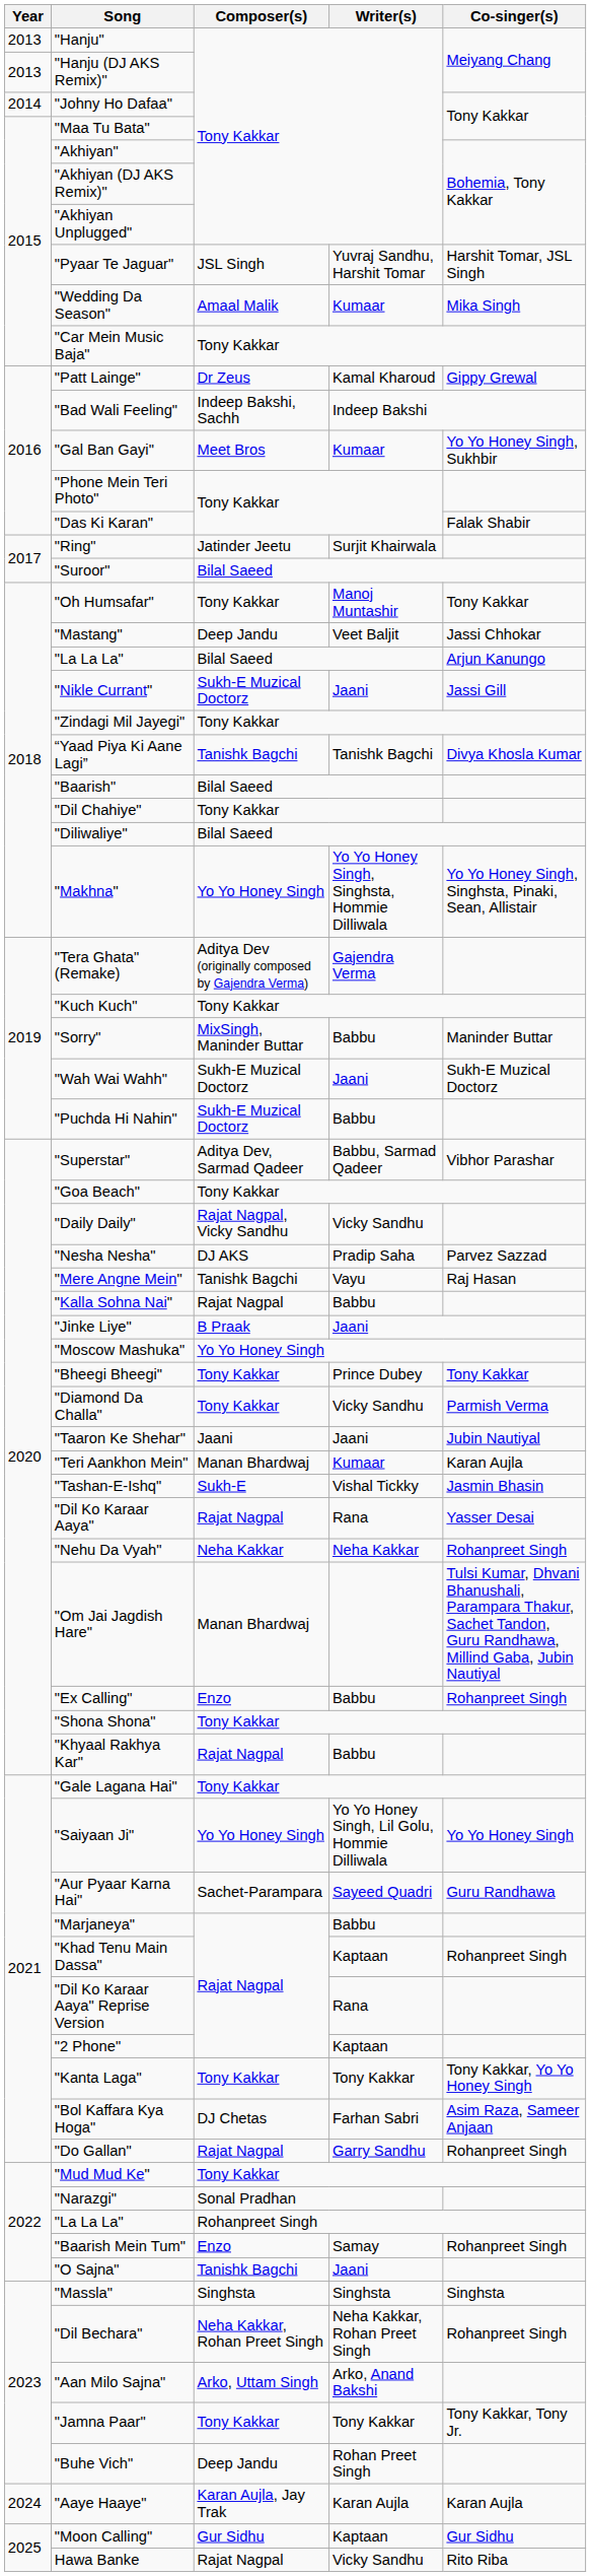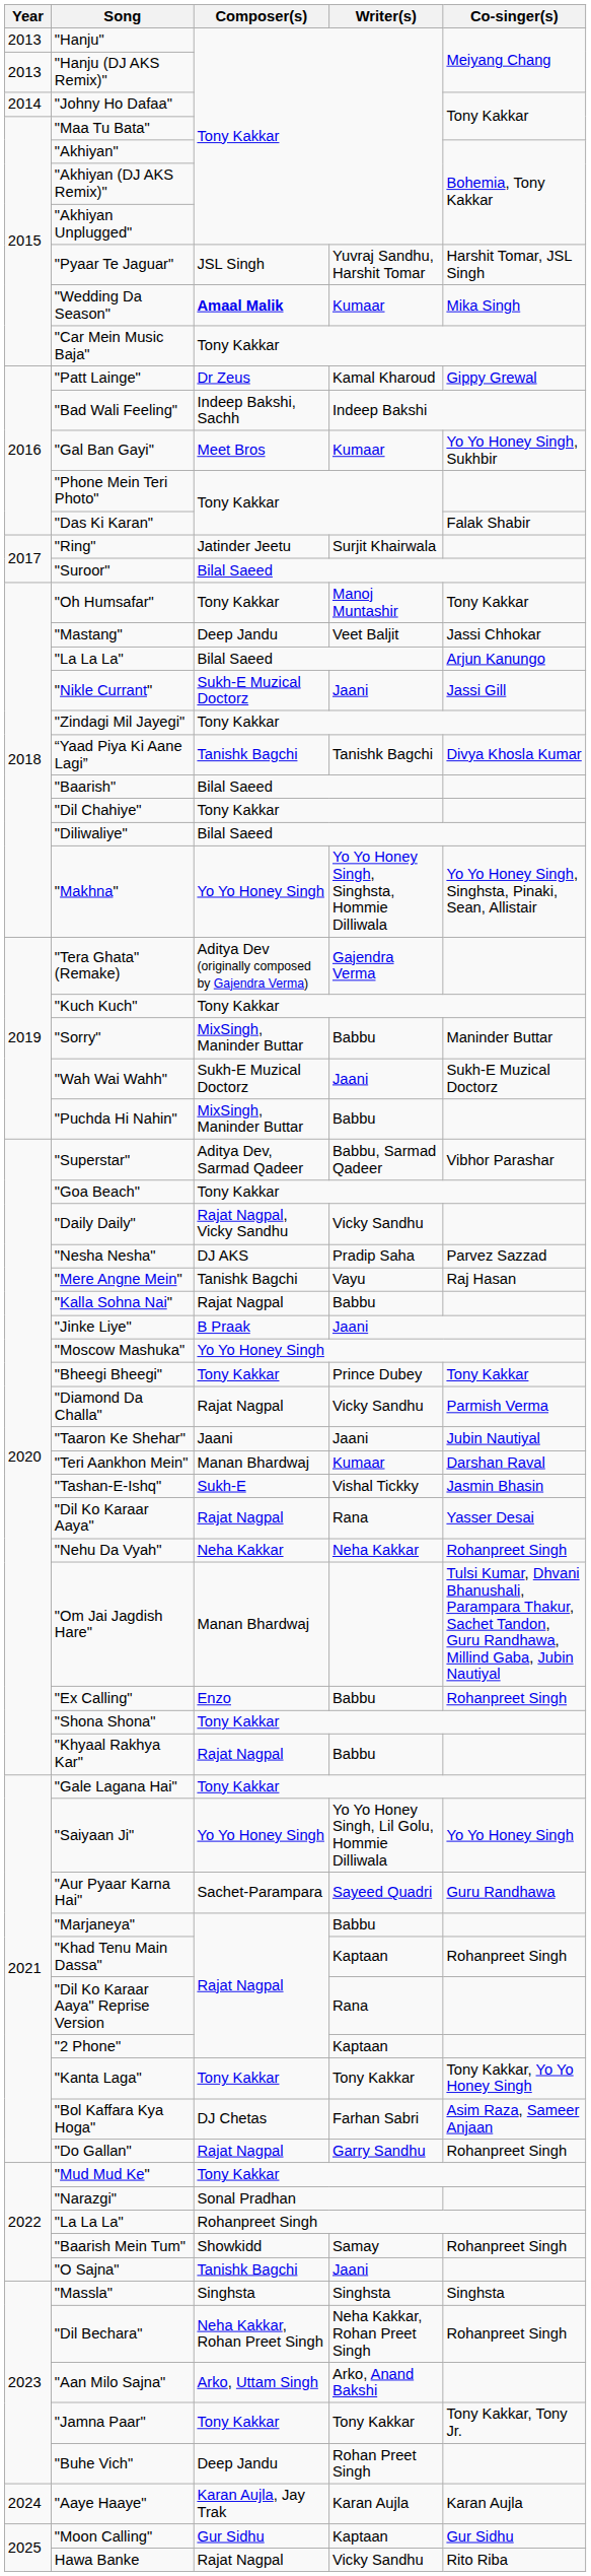 <table class="wikitable plainrowheaders" width="100%">
 <tr>
 <th width="5%">Year</th>
 <th width="20%">Song</th>
 <th width="19%">Composer(s)</th>
 <th width="16%">Writer(s)</th>
 <th width="20%">Co-singer(s)</th>
 </tr>
 <tr>
 <td>2013</td>
 <td>"Hanju"</td>
 <td colspan="2" rowspan="7"><a href='#'>Tony Kakkar</a></td>
 <td rowspan="2"><a href='#'>Meiyang Chang</a></td>
 </tr>
 <tr>
 <td>2013</td>
 <td>"Hanju (DJ AKS Remix)"</td>
 </tr>
 <tr>
 <td>2014</td>
 <td>"Johny Ho Dafaa"</td>
 <td rowspan="2">Tony Kakkar</td>
 </tr>
 <tr>
 <td rowspan="7">2015</td>
 <td>"Maa Tu Bata"</td>
 </tr>
 <tr>
 <td>"Akhiyan"</td>
 <td rowspan="3"><a href='#'>Bohemia</a>, Tony Kakkar</td>
 </tr>
 <tr>
 <td>"Akhiyan (DJ AKS Remix)"</td>
 </tr>
 <tr>
 <td>"Akhiyan Unplugged"</td>
 </tr>
 <tr>
 <td>"Pyaar Te Jaguar"</td>
 <td>JSL Singh</td>
 <td>Yuvraj Sandhu, Harshit Tomar</td>
 <td>Harshit Tomar, JSL Singh</td>
 </tr>
 <tr>
 <td>"Wedding Da Season"</td>
-<td><a href='#'>Amaal Malik</a></td>
+<td><strong><a href='#'>Amaal Malik</a></strong></td>
 <td><a href='#'>Kumaar</a></td>
 <td><a href='#'>Mika Singh</a></td>
 </tr>
 <tr>
 <td>"Car Mein Music Baja"</td>
 <td colspan="3">Tony Kakkar</td>
 </tr>
 <tr>
 <td rowspan="5">2016</td>
 <td>"Patt Lainge"</td>
 <td><a href='#'>Dr Zeus</a></td>
 <td>Kamal Kharoud</td>
 <td><a href='#'>Gippy Grewal</a></td>
 </tr>
 <tr>
 <td>"Bad Wali Feeling"</td>
 <td>Indeep Bakshi, Sachh</td>
 <td colspan="2">Indeep Bakshi</td>
 </tr>
 <tr>
 <td>"Gal Ban Gayi"</td>
 <td><a href='#'>Meet Bros</a></td>
 <td><a href='#'>Kumaar</a></td>
 <td><a href='#'>Yo Yo Honey Singh</a>, Sukhbir</td>
 </tr>
 <tr>
 <td>"Phone Mein Teri Photo"</td>
 <td colspan="2" rowspan="2">Tony Kakkar</td>
 <td></td>
 </tr>
 <tr>
 <td>"Das Ki Karan"</td>
 <td>Falak Shabir</td>
 </tr>
 <tr>
 <td rowspan="2">2017</td>
 <td>"Ring"</td>
 <td>Jatinder Jeetu</td>
 <td>Surjit Khairwala</td>
 <td></td>
 </tr>
 <tr>
 <td>"Suroor"</td>
 <td colspan="3"><a href='#'>Bilal Saeed</a></td>
 </tr>
 <tr>
 <td rowspan="10">2018</td>
 <td>"Oh Humsafar"</td>
 <td>Tony Kakkar</td>
 <td><a href='#'>Manoj Muntashir</a></td>
 <td>Tony Kakkar</td>
 </tr>
 <tr>
 <td>"Mastang"</td>
 <td>Deep Jandu</td>
 <td>Veet Baljit</td>
 <td>Jassi Chhokar</td>
 </tr>
 <tr>
 <td>"La La La"</td>
 <td colspan="2">Bilal Saeed</td>
 <td><a href='#'>Arjun Kanungo</a></td>
 </tr>
 <tr>
 <td>"<a href='#'>Nikle Currant</a>"</td>
 <td><a href='#'>Sukh-E Muzical Doctorz</a></td>
 <td><a href='#'>Jaani</a></td>
 <td><a href='#'>Jassi Gill</a></td>
 </tr>
 <tr>
 <td>"Zindagi Mil Jayegi"</td>
 <td colspan="3">Tony Kakkar</td>
 </tr>
 <tr>
 <td>“Yaad Piya Ki Aane Lagi”</td>
 <td><a href='#'>Tanishk Bagchi</a></td>
 <td>Tanishk Bagchi</td>
 <td><a href='#'>Divya Khosla Kumar</a></td>
 </tr>
 <tr>
 <td>"Baarish"</td>
 <td colspan="2">Bilal Saeed</td>
 <td></td>
 </tr>
 <tr>
 <td>"Dil Chahiye"</td>
 <td colspan="2">Tony Kakkar</td>
 <td></td>
 </tr>
 <tr>
 <td>"Diliwaliye"</td>
 <td colspan="3">Bilal Saeed</td>
 </tr>
 <tr>
 <td>"<a href='#'>Makhna</a>"</td>
 <td><a href='#'>Yo Yo Honey Singh</a></td>
 <td><a href='#'>Yo Yo Honey Singh</a>, Singhsta, Hommie Dilliwala</td>
 <td><a href='#'>Yo Yo Honey Singh</a>, Singhsta, Pinaki, Sean, Allistair</td>
 </tr>
 <tr>
 <td rowspan="5">2019</td>
 <td>"Tera Ghata" (Remake)</td>
 <td>Aditya Dev<br><small>(originally composed by <a href='#'>Gajendra Verma</a>)</small></td>
 <td><a href='#'>Gajendra Verma</a></td>
 <td></td>
 </tr>
 <tr>
 <td>"Kuch Kuch"</td>
 <td colspan="3">Tony Kakkar</td>
 </tr>
 <tr>
 <td>"Sorry"</td>
 <td><a href='#'>MixSingh</a>, Maninder Buttar</td>
 <td>Babbu</td>
 <td>Maninder Buttar</td>
 </tr>
 <tr>
 <td>"Wah Wai Wahh"</td>
 <td>Sukh-E Muzical Doctorz</td>
 <td><a href='#'>Jaani</a></td>
 <td>Sukh-E Muzical Doctorz</td>
 </tr>
 <tr>
 <td>"Puchda Hi Nahin"</td>
-<td><a href='#'>Sukh-E Muzical Doctorz</a></td>
+<td><a href='#'>MixSingh</a>, Maninder Buttar</td>
 <td>Babbu</td>
 <td></td>
 </tr>
 <tr>
 <td rowspan="19">2020</td>
 <td>"Superstar"</td>
 <td>Aditya Dev, Sarmad Qadeer</td>
 <td>Babbu, Sarmad Qadeer</td>
 <td>Vibhor Parashar</td>
 </tr>
 <tr>
 <td>"Goa Beach"</td>
 <td colspan="3">Tony Kakkar</td>
 </tr>
 <tr>
 <td>"Daily Daily"</td>
 <td><a href='#'>Rajat Nagpal</a>, Vicky Sandhu</td>
 <td>Vicky Sandhu</td>
 <td></td>
 </tr>
 <tr>
 <td>"Nesha Nesha"</td>
 <td>DJ AKS</td>
 <td>Pradip Saha</td>
 <td>Parvez Sazzad</td>
 </tr>
 <tr>
 <td>"<a href='#'>Mere Angne Mein</a>"</td>
 <td>Tanishk Bagchi</td>
 <td>Vayu</td>
 <td>Raj Hasan</td>
 </tr>
 <tr>
 <td>"<a href='#'>Kalla Sohna Nai</a>"</td>
 <td>Rajat Nagpal</td>
 <td>Babbu</td>
 <td></td>
 </tr>
 <tr>
 <td>"Jinke Liye"</td>
 <td><a href='#'>B Praak</a></td>
 <td colspan="2"><a href='#'>Jaani</a></td>
 </tr>
 <tr>
 <td>"Moscow Mashuka"</td>
 <td colspan="3"><a href='#'>Yo Yo Honey Singh</a></td>
 </tr>
 <tr>
 <td>"Bheegi Bheegi"</td>
 <td><a href='#'>Tony Kakkar</a></td>
 <td>Prince Dubey</td>
 <td><a href='#'>Tony Kakkar</a></td>
 </tr>
 <tr>
 <td>"Diamond Da Challa"</td>
-<td><a href='#'>Tony Kakkar</a></td>
+<td>Rajat Nagpal</td>
 <td>Vicky Sandhu</td>
 <td><a href='#'>Parmish Verma</a></td>
 </tr>
 <tr>
 <td>"Taaron Ke Shehar"</td>
 <td>Jaani</td>
 <td>Jaani</td>
 <td><a href='#'>Jubin Nautiyal</a></td>
 </tr>
 <tr>
 <td>"Teri Aankhon Mein"</td>
 <td>Manan Bhardwaj</td>
 <td><a href='#'>Kumaar</a></td>
-<td>Karan Aujla</td>
+<td><a href='#'>Darshan Raval</a></td>
 </tr>
 <tr>
 <td>"Tashan-E-Ishq"</td>
 <td><a href='#'>Sukh-E</a></td>
 <td>Vishal Tickky</td>
 <td><a href='#'>Jasmin Bhasin</a></td>
 </tr>
 <tr>
 <td>"Dil Ko Karaar Aaya"</td>
 <td><a href='#'>Rajat Nagpal</a></td>
 <td>Rana</td>
 <td><a href='#'>Yasser Desai</a></td>
 </tr>
 <tr>
 <td>"Nehu Da Vyah"</td>
 <td><a href='#'>Neha Kakkar</a></td>
 <td><a href='#'>Neha Kakkar</a></td>
 <td><a href='#'>Rohanpreet Singh</a></td>
 </tr>
 <tr>
 <td>"Om Jai Jagdish Hare"</td>
 <td>Manan Bhardwaj</td>
 <td></td>
 <td><a href='#'>Tulsi Kumar</a>, <a href='#'>Dhvani Bhanushali</a>, <a href='#'>Parampara Thakur</a>, <a href='#'>Sachet Tandon</a>, <a href='#'>Guru Randhawa</a>, <a href='#'>Millind Gaba</a>, <a href='#'>Jubin Nautiyal</a></td>
 </tr>
 <tr>
 <td>"Ex Calling"</td>
 <td><a href='#'>Enzo</a></td>
 <td>Babbu</td>
 <td><a href='#'>Rohanpreet Singh</a></td>
 </tr>
 <tr>
 <td>"Shona Shona"</td>
 <td colspan="3"><a href='#'>Tony Kakkar</a></td>
 </tr>
 <tr>
 <td>"Khyaal Rakhya Kar"</td>
 <td><a href='#'>Rajat Nagpal</a></td>
 <td>Babbu</td>
 <td></td>
 </tr>
 <tr>
 <td rowspan="10">2021</td>
 <td>"Gale Lagana Hai"</td>
 <td colspan="3"><a href='#'>Tony Kakkar</a></td>
 </tr>
 <tr>
 <td>"Saiyaan Ji"</td>
 <td><a href='#'>Yo Yo Honey Singh</a></td>
 <td>Yo Yo Honey Singh, Lil Golu, Hommie Dilliwala</td>
 <td><a href='#'>Yo Yo Honey Singh</a></td>
 </tr>
 <tr>
 <td>"Aur Pyaar Karna Hai"</td>
 <td>Sachet-Parampara</td>
 <td><a href='#'>Sayeed Quadri</a></td>
 <td><a href='#'>Guru Randhawa</a></td>
 </tr>
 <tr>
 <td>"Marjaneya"</td>
 <td rowspan="4"><a href='#'>Rajat Nagpal</a></td>
 <td>Babbu</td>
 <td></td>
 </tr>
 <tr>
 <td>"Khad Tenu Main Dassa"</td>
 <td>Kaptaan</td>
 <td>Rohanpreet Singh</td>
 </tr>
 <tr>
 <td>"Dil Ko Karaar Aaya" Reprise Version</td>
 <td>Rana</td>
 <td></td>
 </tr>
 <tr>
 <td>"2 Phone"</td>
 <td>Kaptaan</td>
 <td></td>
 </tr>
 <tr>
 <td>"Kanta Laga"</td>
 <td><a href='#'>Tony Kakkar</a></td>
 <td>Tony Kakkar</td>
 <td>Tony Kakkar, <a href='#'>Yo Yo Honey Singh</a></td>
 </tr>
 <tr>
 <td>"Bol Kaffara Kya Hoga"</td>
 <td>DJ Chetas</td>
 <td>Farhan Sabri</td>
 <td><a href='#'>Asim Raza</a>, <a href='#'>Sameer Anjaan</a></td>
 </tr>
 <tr>
 <td>"Do Gallan"</td>
 <td><a href='#'>Rajat Nagpal</a></td>
 <td><a href='#'>Garry Sandhu</a></td>
 <td>Rohanpreet Singh</td>
 </tr>
 <tr>
 <td rowspan="5">2022</td>
 <td>"<a href='#'>Mud Mud Ke</a>"</td>
 <td colspan="3"><a href='#'>Tony Kakkar</a></td>
 </tr>
 <tr>
 <td>"Narazgi"</td>
 <td colspan="2">Sonal Pradhan</td>
 <td></td>
 </tr>
 <tr>
 <td>"La La La"</td>
 <td colspan="3">Rohanpreet Singh</td>
 </tr>
 <tr>
 <td>"Baarish Mein Tum"</td>
-<td><a href='#'>Enzo</a></td>
+<td>Showkidd</td>
 <td>Samay</td>
 <td>Rohanpreet Singh</td>
 </tr>
 <tr>
 <td>"O Sajna"</td>
 <td><a href='#'>Tanishk Bagchi</a></td>
 <td><a href='#'>Jaani</a></td>
 <td></td>
 </tr>
 <tr>
 <td rowspan="5">2023</td>
 <td>"Massla"</td>
 <td>Singhsta</td>
 <td>Singhsta</td>
 <td>Singhsta</td>
 </tr>
 <tr>
 <td>"Dil Bechara"</td>
 <td><a href='#'>Neha Kakkar</a>, Rohan Preet Singh</td>
 <td>Neha Kakkar, Rohan Preet Singh</td>
 <td>Rohanpreet Singh</td>
 </tr>
 <tr>
 <td>"Aan Milo Sajna"</td>
 <td><a href='#'>Arko</a>, <a href='#'>Uttam Singh</a></td>
 <td>Arko, <a href='#'>Anand Bakshi</a></td>
 <td></td>
 </tr>
 <tr>
 <td>"Jamna Paar"</td>
 <td><a href='#'>Tony Kakkar</a></td>
 <td>Tony Kakkar</td>
 <td>Tony Kakkar, Tony Jr.</td>
 </tr>
 <tr>
 <td>"Buhe Vich"</td>
 <td>Deep Jandu</td>
 <td>Rohan Preet Singh</td>
 <td></td>
 </tr>
 <tr>
 <td>2024</td>
 <td>"Aaye Haaye"</td>
 <td><a href='#'>Karan Aujla</a>, Jay Trak</td>
 <td>Karan Aujla</td>
 <td>Karan Aujla</td>
 </tr>
 <tr>
 <td rowspan="2">2025</td>
 <td>"Moon Calling"</td>
 <td><a href='#'>Gur Sidhu</a></td>
 <td>Kaptaan</td>
 <td><a href='#'>Gur Sidhu</a></td>
 </tr>
 <tr>
 <td>Hawa Banke</td>
 <td>Rajat Nagpal</td>
 <td>Vicky Sandhu</td>
 <td>Rito Riba</td>
 </tr>
 </table>
